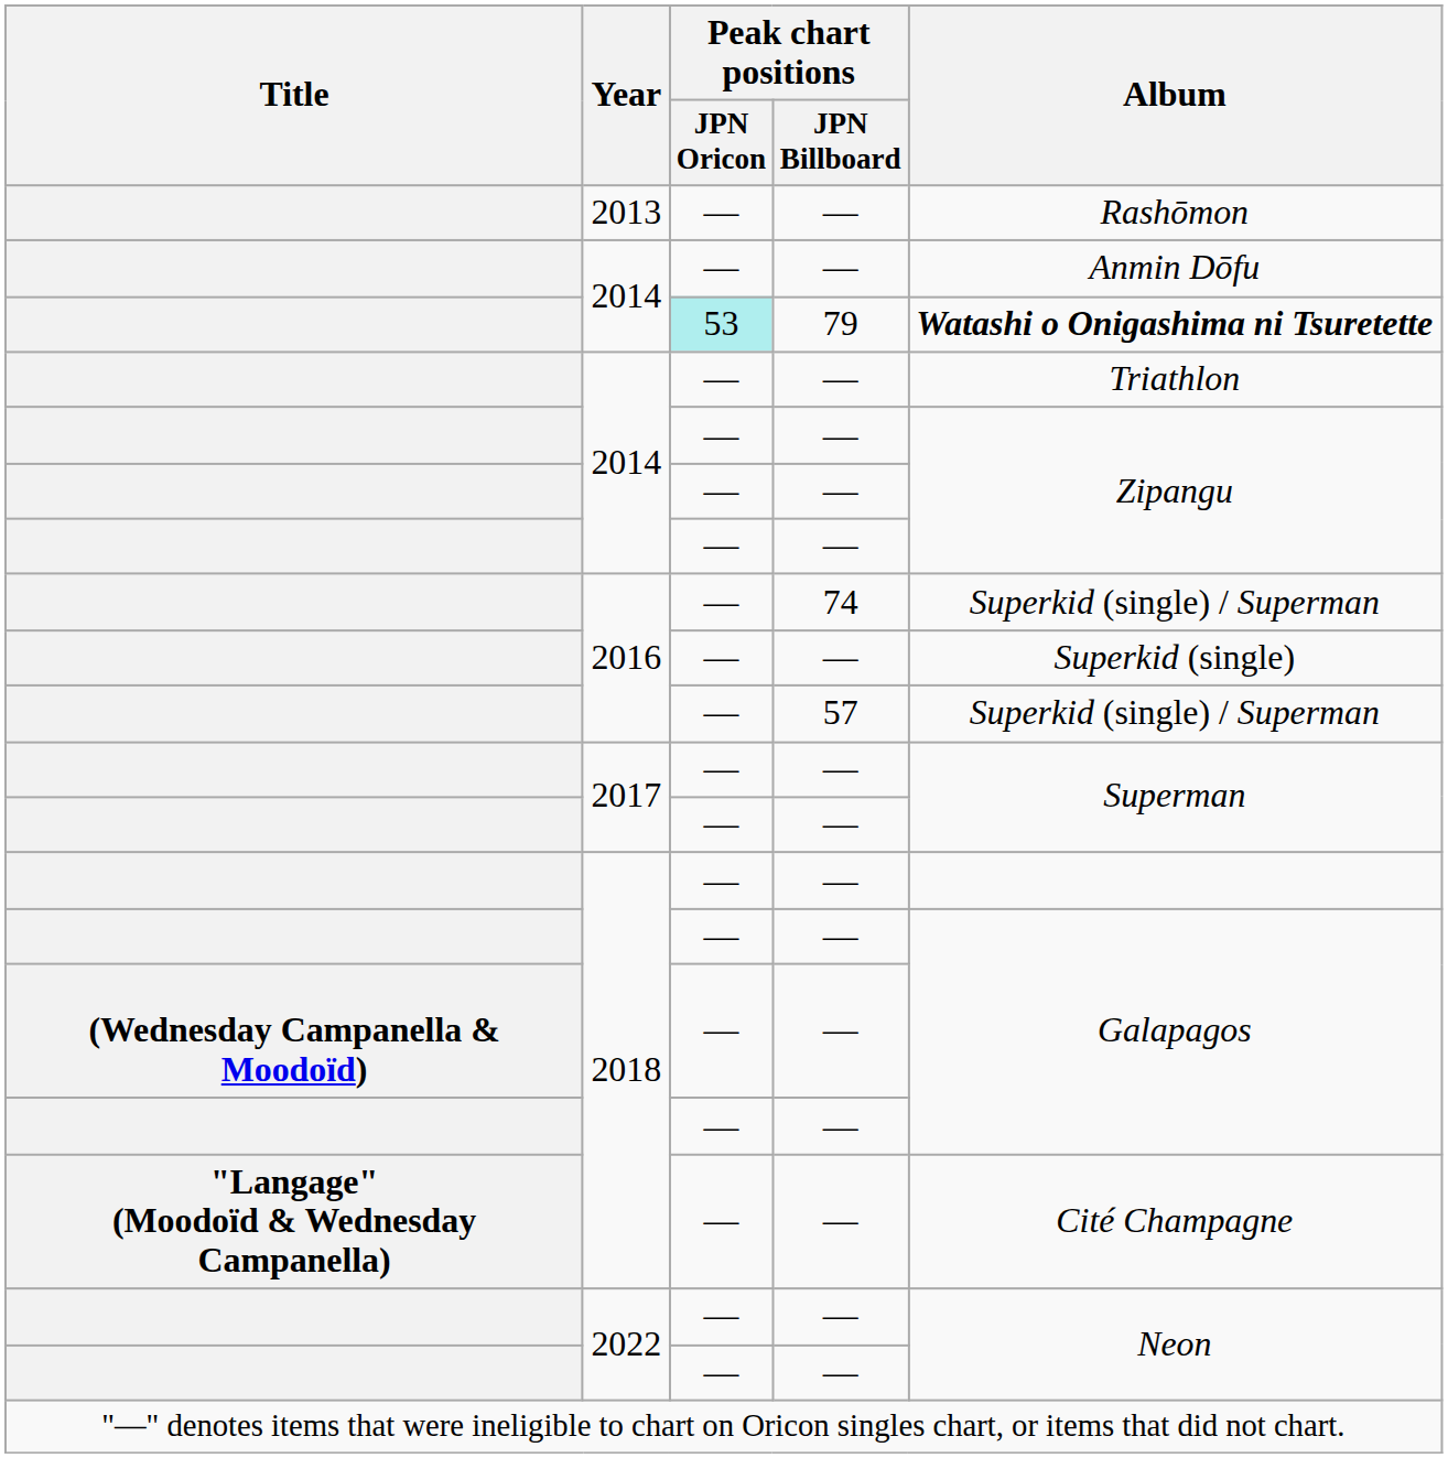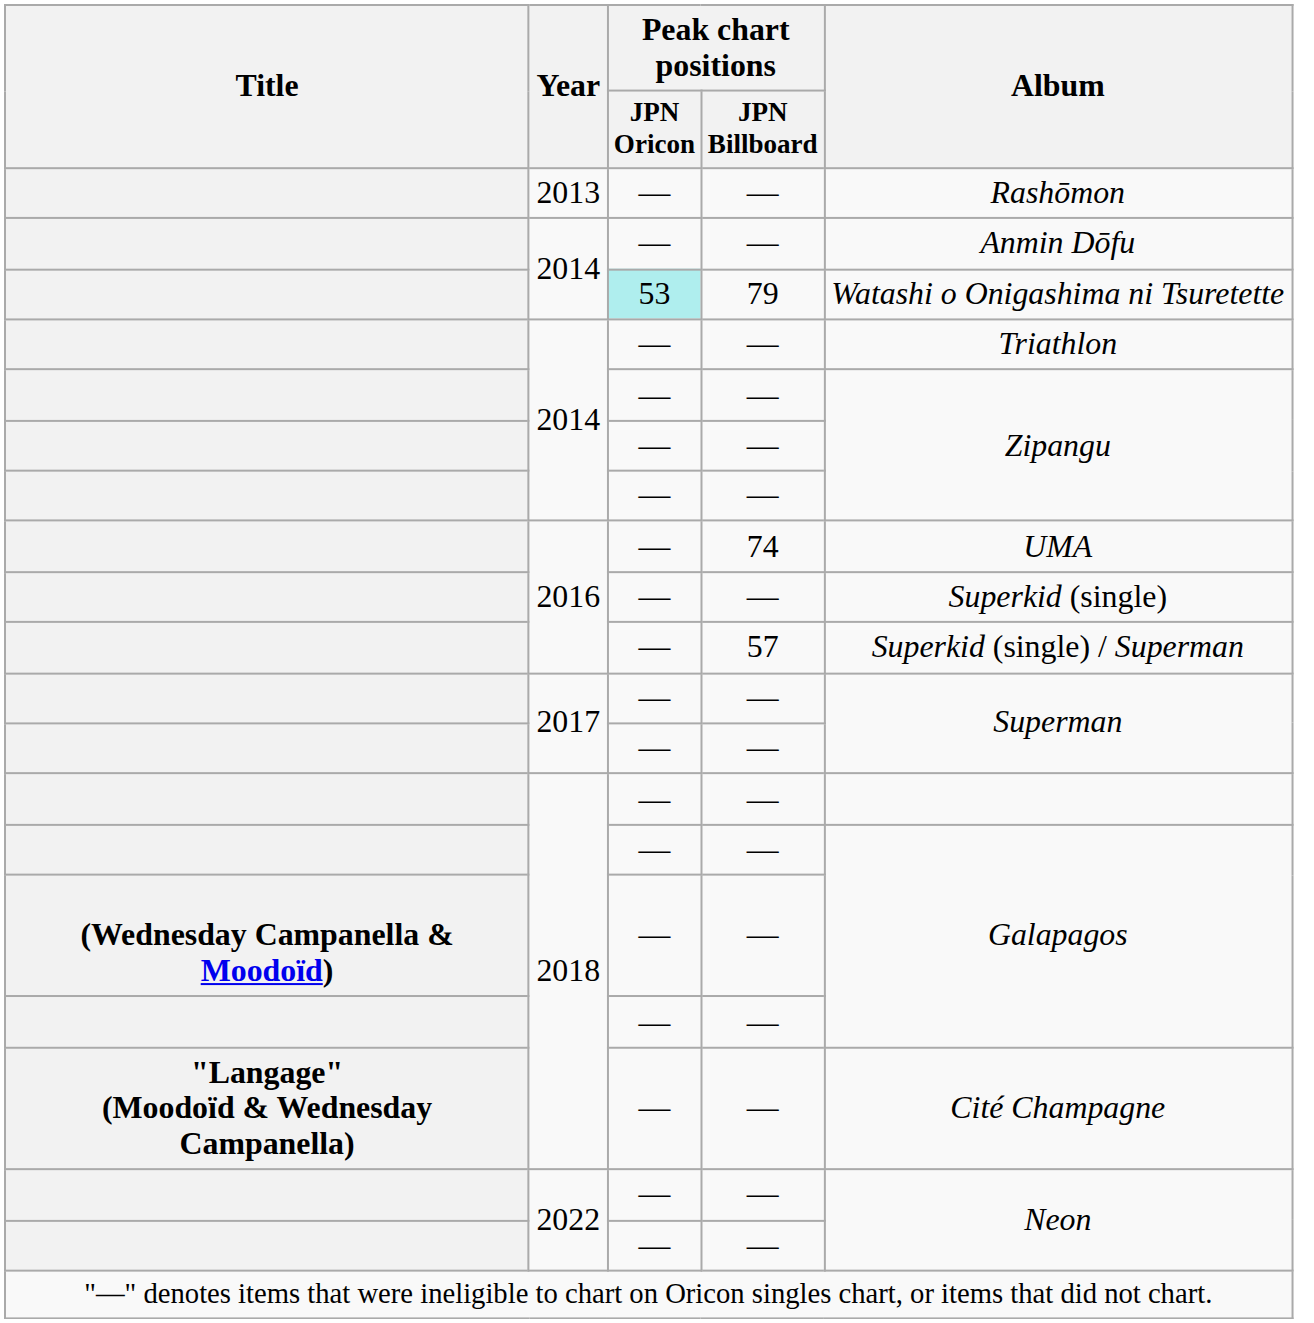 <table class="wikitable plainrowheaders" style="text-align:center;">
 <tr>
 <th scope="col" rowspan="2" style="width:16em;">Title</th>
 <th scope="col" rowspan="2">Year</th>
 <th scope="col" colspan="2">Peak chart positions</th>
 <th scope="col" rowspan="2">Album</th>
 </tr>
 <tr>
 <th style="width:3em;font-size:85%">JPN<br>Oricon<br></th>
 <th style="width:3em;font-size:85%">JPN<br>Billboard<br></th>
 </tr>
 <tr>
 <th scope="row"></th>
 <td>2013</td>
 <td>—</td>
 <td>—</td>
 <td><em>Rashōmon</em></td>
 </tr>
 <tr>
 <th scope="row"></th>
 <td rowspan="2">2014</td>
 <td>—</td>
 <td>—</td>
 <td><em>Anmin Dōfu</em></td>
 </tr>
 <tr>
 <th scope="row"></th>
 <td style="background: paleturquoise;">53</td>
 <td>79</td>
-<td><strong><em>Watashi o Onigashima ni Tsuretette</em></strong></td>
+<td><em>Watashi o Onigashima ni Tsuretette</em></td>
 </tr>
 <tr>
 <th scope="row"></th>
 <td rowspan="4">2014</td>
 <td>—</td>
 <td>—</td>
 <td><em>Triathlon</em></td>
 </tr>
 <tr>
 <th scope="row"></th>
 <td>—</td>
 <td>—</td>
 <td rowspan="3"><em>Zipangu</em></td>
 </tr>
 <tr>
 <th scope="row"></th>
 <td>—</td>
 <td>—</td>
 </tr>
 <tr>
 <th scope="row"></th>
 <td>—</td>
 <td>—</td>
 </tr>
 <tr>
 <th scope="row"></th>
 <td rowspan="3">2016</td>
 <td>—</td>
 <td>74</td>
-<td><em>Superkid</em> <span>(single)</span> / <em>Superman</em></td>
+<td><em>UMA</em></td>
 </tr>
 <tr>
 <th scope="row"></th>
 <td>—</td>
 <td>—</td>
 <td><em>Superkid</em> <span>(single)</span></td>
 </tr>
 <tr>
 <th scope="row"></th>
 <td>—</td>
 <td>57</td>
 <td><em>Superkid</em> <span>(single)</span> / <em>Superman</em></td>
 </tr>
 <tr>
 <th scope="row"></th>
 <td rowspan="2">2017</td>
 <td>—</td>
 <td>—</td>
 <td rowspan="2"><em>Superman</em></td>
 </tr>
 <tr>
 <th scope="row"></th>
 <td>—</td>
 <td>—</td>
 </tr>
 <tr>
 <th scope="row"></th>
 <td rowspan="5">2018</td>
 <td>—</td>
 <td>—</td>
 <td></td>
 </tr>
 <tr>
 <th scope="row"></th>
 <td>—</td>
 <td>—</td>
 <td rowspan="3"><em>Galapagos</em></td>
 </tr>
 <tr>
 <th scope="row"><br><span>(Wednesday Campanella & <a href='#'>Moodoïd</a>)</span></th>
 <td>—</td>
 <td>—</td>
 </tr>
 <tr>
 <th scope="row"></th>
 <td>—</td>
 <td>—</td>
 </tr>
 <tr>
 <th scope="row">"Langage"<br><span>(Moodoïd & Wednesday Campanella)</span></th>
 <td>—</td>
 <td>—</td>
 <td><em>Cité Champagne</em></td>
 </tr>
 <tr>
 <th scope="row"></th>
 <td rowspan="2">2022</td>
 <td>—</td>
 <td>—</td>
 <td rowspan="2"><em>Neon</em></td>
 </tr>
 <tr>
 <th scope="row"></th>
 <td>—</td>
 <td>—</td>
 </tr>
 <tr>
 <td colspan="12" align="center" style="font-size:90%;">"—" denotes items that were ineligible to chart on Oricon singles chart, or items that did not chart.</td>
 </tr>
 </table>
